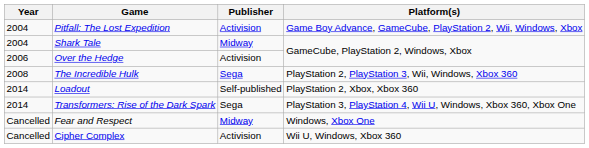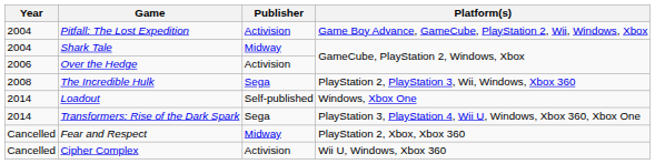 <table class="wikitable sortable">
 <tr>
 <th>Year</th>
 <th>Game</th>
 <th>Publisher</th>
 <th>Platform(s)</th>
 </tr>
 <tr>
 <td>2004</td>
 <td><em><a href='#'>Pitfall: The Lost Expedition</a></em></td>
 <td><a href='#'>Activision</a></td>
 <td><a href='#'>Game Boy Advance</a>, <a href='#'>GameCube</a>, <a href='#'>PlayStation 2</a>, <a href='#'>Wii</a>, <a href='#'>Windows</a>, <a href='#'>Xbox</a></td>
 </tr>
 <tr>
 <td>2004</td>
 <td><em><a href='#'>Shark Tale</a></em></td>
 <td><a href='#'>Midway</a></td>
 <td rowspan=2>GameCube, PlayStation 2, Windows, Xbox</td>
 </tr>
 <tr>
 <td>2006</td>
 <td><em><a href='#'>Over the Hedge</a></em></td>
 <td>Activision</td>
 </tr>
 <tr>
 <td>2008</td>
 <td><em><a href='#'>The Incredible Hulk</a></em></td>
 <td><a href='#'>Sega</a></td>
 <td>PlayStation 2, <a href='#'>PlayStation 3</a>, Wii, Windows, <a href='#'>Xbox 360</a></td>
 </tr>
 <tr>
 <td>2014</td>
 <td><em><a href='#'>Loadout</a></em></td>
 <td>Self-published</td>
-<td>PlayStation 2, Xbox, Xbox 360</td>
+<td>Windows, <a href='#'>Xbox One</a></td>
 </tr>
 <tr>
 <td>2014</td>
 <td><em><a href='#'>Transformers: Rise of the Dark Spark</a></em></td>
 <td>Sega</td>
 <td>PlayStation 3, <a href='#'>PlayStation 4</a>, <a href='#'>Wii U</a>, Windows, Xbox 360, Xbox One</td>
 </tr>
 <tr>
 <td>Cancelled</td>
 <td><em>Fear and Respect</td>
 <td><a href='#'>Midway</a></td>
-<td>Windows, <a href='#'>Xbox One</a></td>
+<td>PlayStation 2, Xbox, Xbox 360</td>
 </tr>
 <tr>
 <td>Cancelled</td>
 <td></em><a href='#'>Cipher Complex</a><em></td>
 <td>Activision</td>
 <td>Wii U, Windows, Xbox 360</td>
 </tr>
 </table>
